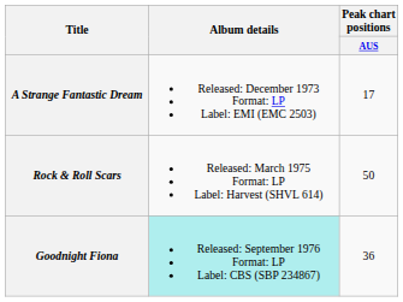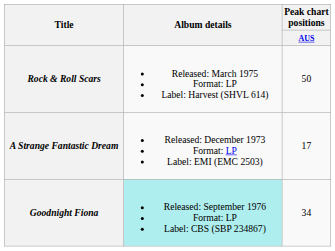 <table class="wikitable plainrowheaders" style="text-align:center;" border="1">
 <tr>
 <th scope="col" rowspan="2" style="width:12em;">Title</th>
 <th scope="col" rowspan="2" style="width:16em;">Album details</th>
 <th scope="col" colspan="1">Peak chart<br>positions</th>
 </tr>
 <tr>
 <th scope="col" style="text-align:center;"><small><a href='#'>AUS</a></small><br></th>
 </tr>
 <tr>
+<th scope="row"><em>Rock & Roll Scars</em></th>
+<td><br><ul><li>Released: March 1975</li><li>Format: LP</li><li>Label: Harvest (SHVL 614)</li></ul></td>
+<td align="center">50</td>
+</tr>
+<tr>
 <th scope="row"><em>A Strange Fantastic Dream</em></th>
 <td><br><ul><li>Released: December 1973</li><li>Format: <a href='#'>LP</a></li><li>Label: EMI (EMC 2503)</li></ul></td>
 <td align="center">17</td>
 </tr>
 <tr>
-<th scope="row"><em>Rock & Roll Scars</em></th>
-<td><br><ul><li>Released: March 1975</li><li>Format: LP</li><li>Label: Harvest (SHVL 614)</li></ul></td>
-<td align="center">50</td>
-</tr>
-<tr>
 <th scope="row"><em>Goodnight Fiona</em></th>
 <td style="background: paleturquoise;"><br><ul><li>Released: September 1976</li><li>Format: LP</li><li>Label: CBS (SBP 234867)</li></ul></td>
-<td align="center">36</td>
+<td align="center">34</td>
 </tr>
 </table>
